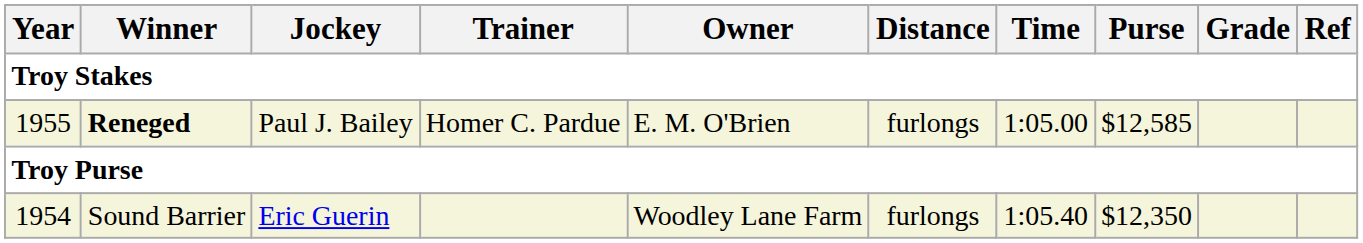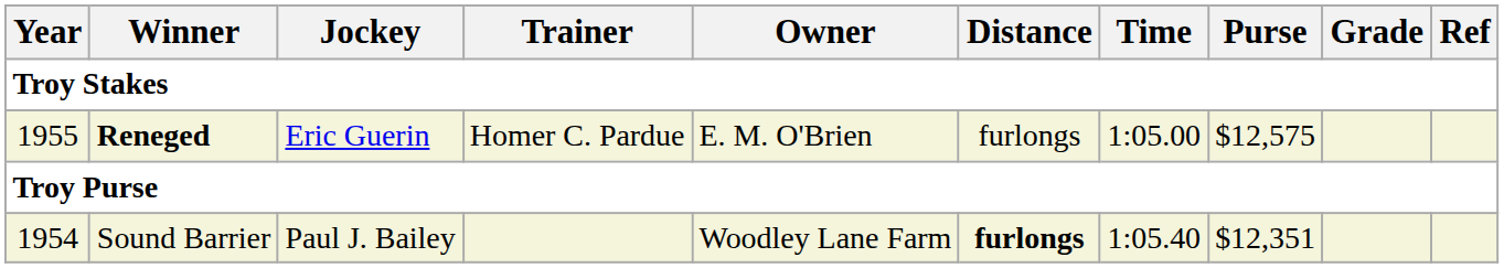 <table class="wikitable sortable">
 <tr>
 <th>Year</th>
 <th>Winner</th>
 <th>Jockey</th>
 <th>Trainer</th>
 <th>Owner</th>
 <th>Distance</th>
 <th>Time</th>
 <th>Purse</th>
 <th>Grade</th>
 <th>Ref</th>
 </tr>
 <tr style="font-size:90%; background-color:white">
 <td align="left" colspan=11><strong>Troy Stakes</strong></td>
 </tr>
 <tr style="font-size:90%; background-color:Beige">
 <td align=center>1955</td>
 <td><strong>Reneged</strong></td>
-<td>Paul J. Bailey</td>
+<td><a href='#'>Eric Guerin</a></td>
 <td>Homer C. Pardue</td>
 <td>E. M. O'Brien</td>
 <td align=center> furlongs</td>
 <td align=center>1:05.00</td>
-<td align=center>$12,585</td>
+<td align=center>$12,575</td>
 <td align=center></td>
 <td></td>
 </tr>
 <tr style="font-size:90%; background-color:white">
 <td align="left" colspan=10><strong>Troy Purse</strong></td>
 </tr>
 <tr style="font-size:90%; background-color:Beige">
 <td align=center>1954</td>
 <td>Sound Barrier</td>
-<td><a href='#'>Eric Guerin</a></td>
+<td>Paul J. Bailey</td>
 <td></td>
 <td>Woodley Lane Farm</td>
-<td align=center> furlongs</td>
+<td align=center><strong> furlongs</strong></td>
 <td align=center>1:05.40</td>
-<td align=center>$12,350</td>
+<td align=center>$12,351</td>
 <td align=center></td>
 <td></td>
 </tr>
 </table>
